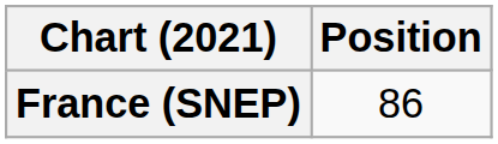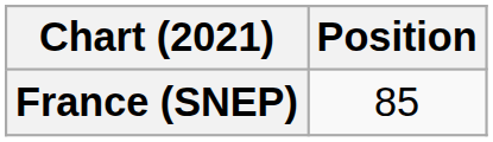 <table class="wikitable plainrowheaders" style="text-align:center">
 <tr>
 <th scope="col">Chart (2021)</th>
 <th scope="col">Position</th>
 </tr>
 <tr>
 <th scope="row">France (SNEP)</th>
-<td>86</td>
+<td>85</td>
 </tr>
 </table>
